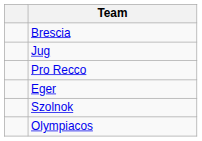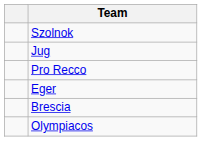 <table class="wikitable" style="text-align:center">
 <tr>
 <th width=25></th>
 <th width=220>Team</th>
 </tr>
 <tr>
 <td></td>
-<td align=left> <a href='#'>Brescia</a></td>
+<td align=left> <a href='#'>Szolnok</a></td>
 </tr>
 <tr>
 <td></td>
 <td align=left> <a href='#'>Jug</a></td>
 </tr>
 <tr>
 <td></td>
 <td align=left> <a href='#'>Pro Recco</a></td>
 </tr>
 <tr>
 <td></td>
 <td align=left> <a href='#'>Eger</a></td>
 </tr>
 <tr>
 <td></td>
-<td align=left> <a href='#'>Szolnok</a></td>
+<td align=left> <a href='#'>Brescia</a></td>
 </tr>
 <tr>
 <td></td>
 <td align=left> <a href='#'>Olympiacos</a></td>
 </tr>
 </table>
